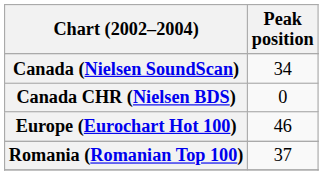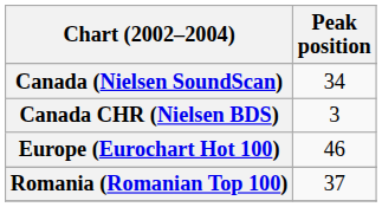 <table class="wikitable sortable plainrowheaders" style="text-align:center">
 <tr>
 <th>Chart (2002–2004)</th>
 <th>Peak<br>position</th>
 </tr>
 <tr>
 </tr>
 <tr>
 </tr>
 <tr>
 </tr>
 <tr>
 <th scope="row">Canada (<a href='#'>Nielsen SoundScan</a>)</th>
 <td>34</td>
 </tr>
 <tr>
 <th scope="row">Canada CHR (<a href='#'>Nielsen BDS</a>)</th>
-<td style="text-align:center">0</td>
+<td style="text-align:center">3</td>
 </tr>
 <tr>
 <th scope="row">Europe (<a href='#'>Eurochart Hot 100</a>)</th>
 <td>46</td>
 </tr>
 <tr>
 </tr>
 <tr>
 </tr>
 <tr>
 </tr>
 <tr>
 </tr>
 <tr>
 </tr>
 <tr>
 </tr>
 <tr>
 <th scope="row">Romania (<a href='#'>Romanian Top 100</a>)</th>
 <td>37</td>
 </tr>
 <tr>
 </tr>
 <tr>
 </tr>
 <tr>
 </tr>
 <tr>
 </tr>
 <tr>
 </tr>
 <tr>
 </tr>
 <tr>
 </tr>
 <tr>
 </tr>
 <tr>
 </tr>
 </table>
